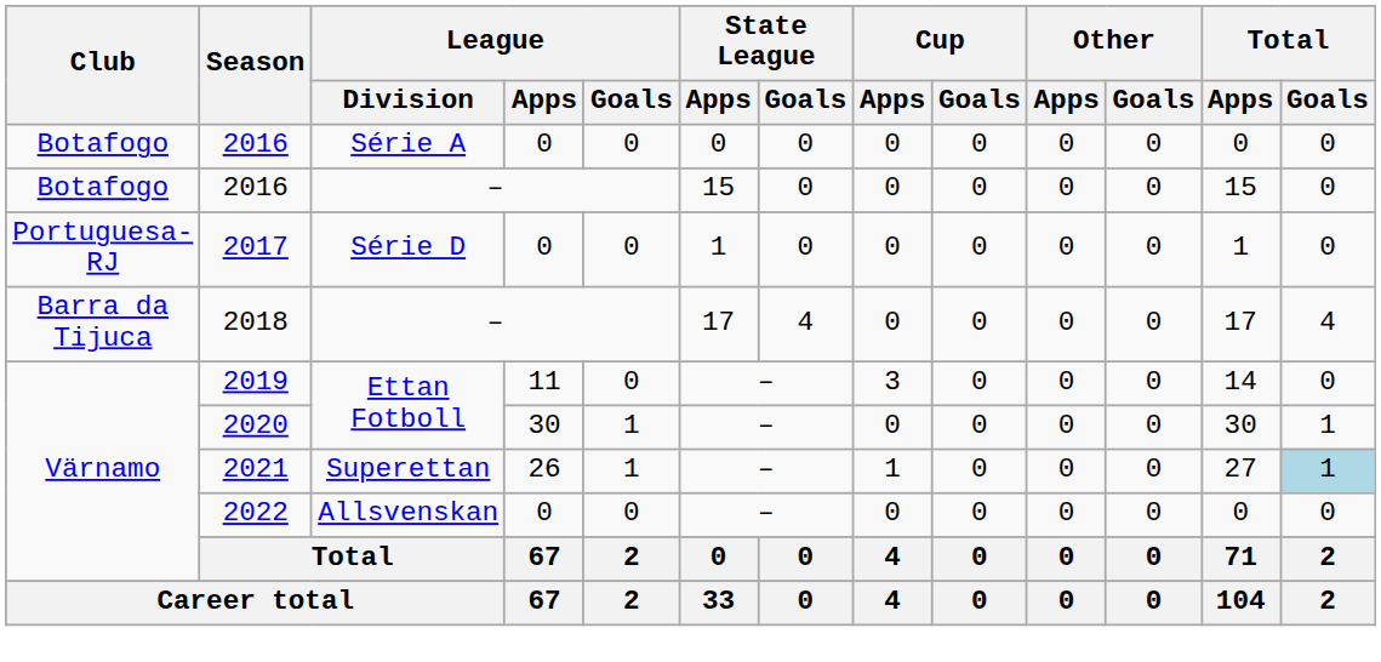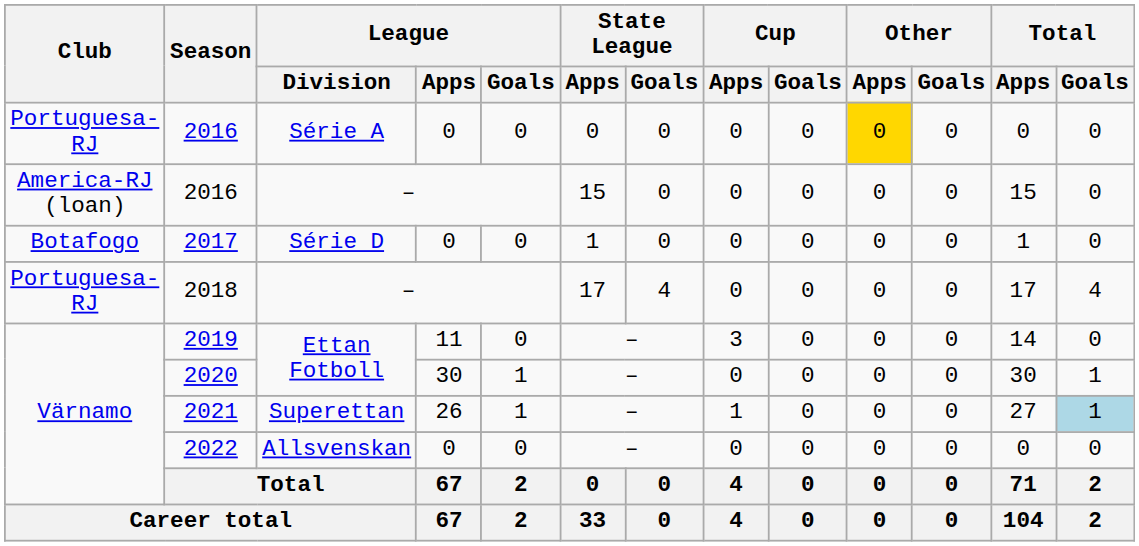 <table class="wikitable" style="text-align: center; font-size:96%">
 <tr>
 <th rowspan="2">Club</th>
 <th rowspan="2">Season</th>
 <th colspan="3">League</th>
 <th colspan="2">State League</th>
 <th colspan="2">Cup</th>
 <th colspan="2">Other</th>
 <th colspan="2">Total</th>
 </tr>
 <tr>
 <th>Division</th>
 <th>Apps</th>
 <th>Goals</th>
 <th>Apps</th>
 <th>Goals</th>
 <th>Apps</th>
 <th>Goals</th>
 <th>Apps</th>
 <th>Goals</th>
 <th>Apps</th>
 <th>Goals</th>
 </tr>
 <tr>
-<td><a href='#'>Botafogo</a></td>
+<td><a href='#'>Portuguesa-RJ</a></td>
 <td><a href='#'>2016</a></td>
 <td><a href='#'>Série A</a></td>
 <td>0</td>
 <td>0</td>
 <td>0</td>
 <td>0</td>
 <td>0</td>
 <td>0</td>
-<td>0</td>
+<td style="background: gold;">0</td>
 <td>0</td>
 <td>0</td>
 <td>0</td>
 </tr>
 <tr>
-<td><a href='#'>Botafogo</a></td>
+<td><a href='#'>America-RJ</a> (loan)</td>
 <td>2016</td>
 <td colspan="3">–</td>
 <td>15</td>
 <td>0</td>
 <td>0</td>
 <td>0</td>
 <td>0</td>
 <td>0</td>
 <td>15</td>
 <td>0</td>
 </tr>
 <tr>
-<td><a href='#'>Portuguesa-RJ</a></td>
+<td><a href='#'>Botafogo</a></td>
 <td><a href='#'>2017</a></td>
 <td><a href='#'>Série D</a></td>
 <td>0</td>
 <td>0</td>
 <td>1</td>
 <td>0</td>
 <td>0</td>
 <td>0</td>
 <td>0</td>
 <td>0</td>
 <td>1</td>
 <td>0</td>
 </tr>
 <tr>
-<td><a href='#'>Barra da Tijuca</a></td>
+<td><a href='#'>Portuguesa-RJ</a></td>
 <td>2018</td>
 <td colspan="3">–</td>
 <td>17</td>
 <td>4</td>
 <td>0</td>
 <td>0</td>
 <td>0</td>
 <td>0</td>
 <td>17</td>
 <td>4</td>
 </tr>
 <tr>
 <td rowspan="5"><a href='#'>Värnamo</a></td>
 <td><a href='#'>2019</a></td>
 <td rowspan="2"><a href='#'>Ettan Fotboll</a></td>
 <td>11</td>
 <td>0</td>
 <td colspan="2">–</td>
 <td>3</td>
 <td>0</td>
 <td>0</td>
 <td>0</td>
 <td>14</td>
 <td>0</td>
 </tr>
 <tr>
 <td><a href='#'>2020</a></td>
 <td>30</td>
 <td>1</td>
 <td colspan="2">–</td>
 <td>0</td>
 <td>0</td>
 <td>0</td>
 <td>0</td>
 <td>30</td>
 <td>1</td>
 </tr>
 <tr>
 <td><a href='#'>2021</a></td>
 <td><a href='#'>Superettan</a></td>
 <td>26</td>
 <td>1</td>
 <td colspan="2">–</td>
 <td>1</td>
 <td>0</td>
 <td>0</td>
 <td>0</td>
 <td>27</td>
 <td style="background: lightblue;">1</td>
 </tr>
 <tr>
 <td><a href='#'>2022</a></td>
 <td><a href='#'>Allsvenskan</a></td>
 <td>0</td>
 <td>0</td>
 <td colspan="2">–</td>
 <td>0</td>
 <td>0</td>
 <td>0</td>
 <td>0</td>
 <td>0</td>
 <td>0</td>
 </tr>
 <tr>
 <th colspan="2"><strong>Total</strong></th>
 <th>67</th>
 <th>2</th>
 <th>0</th>
 <th>0</th>
 <th>4</th>
 <th>0</th>
 <th>0</th>
 <th>0</th>
 <th>71</th>
 <th>2</th>
 </tr>
 <tr>
 <th colspan="3"><strong>Career total</strong></th>
 <th>67</th>
 <th>2</th>
 <th>33</th>
 <th>0</th>
 <th>4</th>
 <th>0</th>
 <th>0</th>
 <th>0</th>
 <th>104</th>
 <th>2</th>
 </tr>
 </table>
